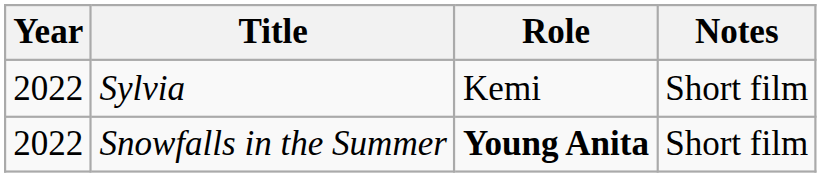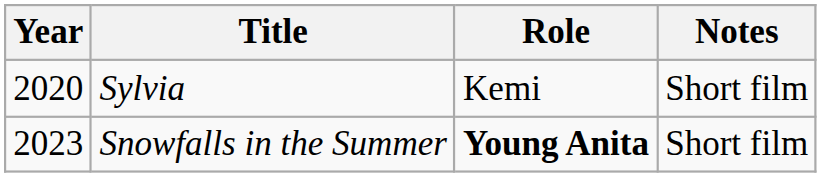 <table class=wikitable>
 <tr>
 <th>Year</th>
 <th>Title</th>
 <th>Role</th>
 <th>Notes</th>
 </tr>
 <tr>
-<td>2022</td>
+<td>2020</td>
 <td><em>Sylvia</em></td>
 <td>Kemi</td>
 <td>Short film</td>
 </tr>
 <tr>
-<td>2022</td>
+<td>2023</td>
 <td><em>Snowfalls in the Summer</em></td>
 <td><strong>Young Anita</strong></td>
 <td>Short film</td>
 </tr>
 </table>
